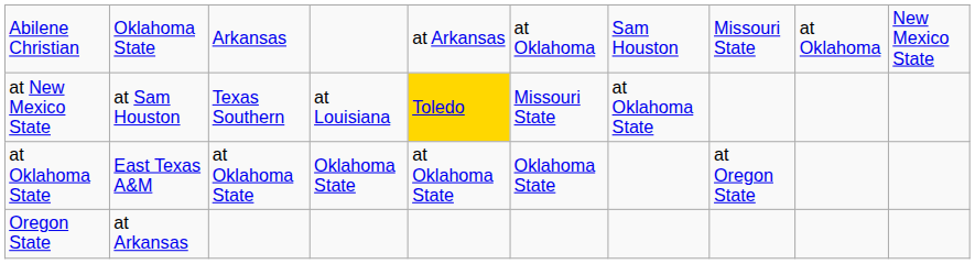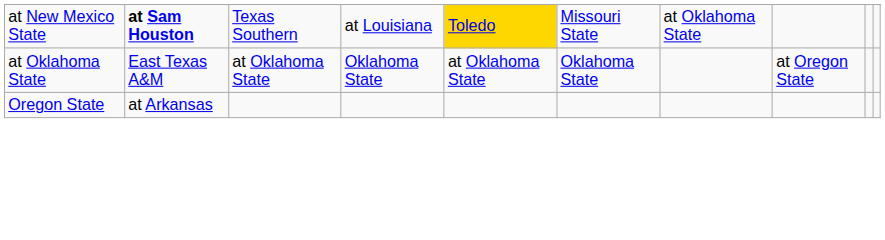 <table class="wikitable">
 <tr>
 </tr>
 <tr>
-<td><a href='#'>Abilene Christian</a></td>
-<td><a href='#'>Oklahoma State</a></td>
-<td><a href='#'>Arkansas</a></td>
-<td></td>
-<td>at <a href='#'>Arkansas</a></td>
-<td>at <a href='#'>Oklahoma</a></td>
-<td><a href='#'>Sam Houston</a></td>
-<td><a href='#'>Missouri State</a></td>
-<td>at <a href='#'>Oklahoma</a></td>
-<td><a href='#'>New Mexico State</a></td>
-</tr>
-<tr>
 <td>at <a href='#'>New Mexico State</a></td>
-<td>at <a href='#'>Sam Houston</a></td>
+<td><strong>at <a href='#'>Sam Houston</a></strong></td>
 <td><a href='#'>Texas Southern</a></td>
 <td>at <a href='#'>Louisiana</a></td>
 <td style="background: gold;"><a href='#'>Toledo</a></td>
 <td><a href='#'>Missouri State</a></td>
 <td>at <a href='#'>Oklahoma State</a></td>
 <td></td>
 <td></td>
 <td></td>
 </tr>
 <tr>
 <td>at <a href='#'>Oklahoma State</a></td>
 <td><a href='#'>East Texas A&M</a></td>
 <td>at <a href='#'>Oklahoma State</a></td>
 <td><a href='#'>Oklahoma State</a></td>
 <td>at <a href='#'>Oklahoma State</a></td>
 <td><a href='#'>Oklahoma State</a></td>
 <td></td>
 <td>at <a href='#'>Oregon State</a></td>
 <td></td>
 <td></td>
 </tr>
 <tr>
 <td><a href='#'>Oregon State</a></td>
 <td>at <a href='#'>Arkansas</a></td>
 <td></td>
 <td></td>
 <td></td>
 <td></td>
 <td></td>
 <td></td>
 <td></td>
 <td></td>
 </tr>
 </table>
